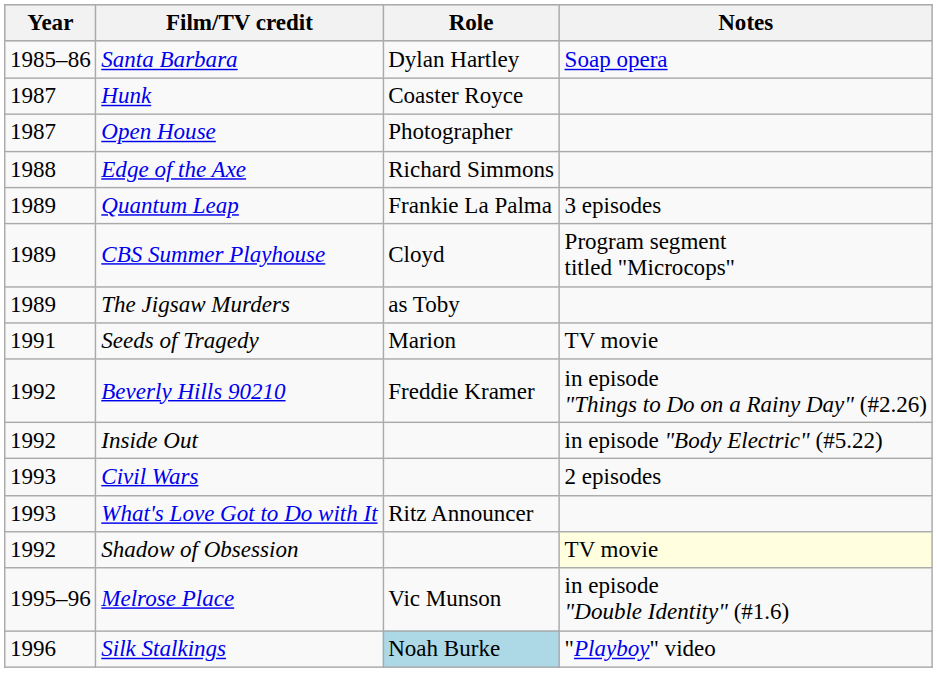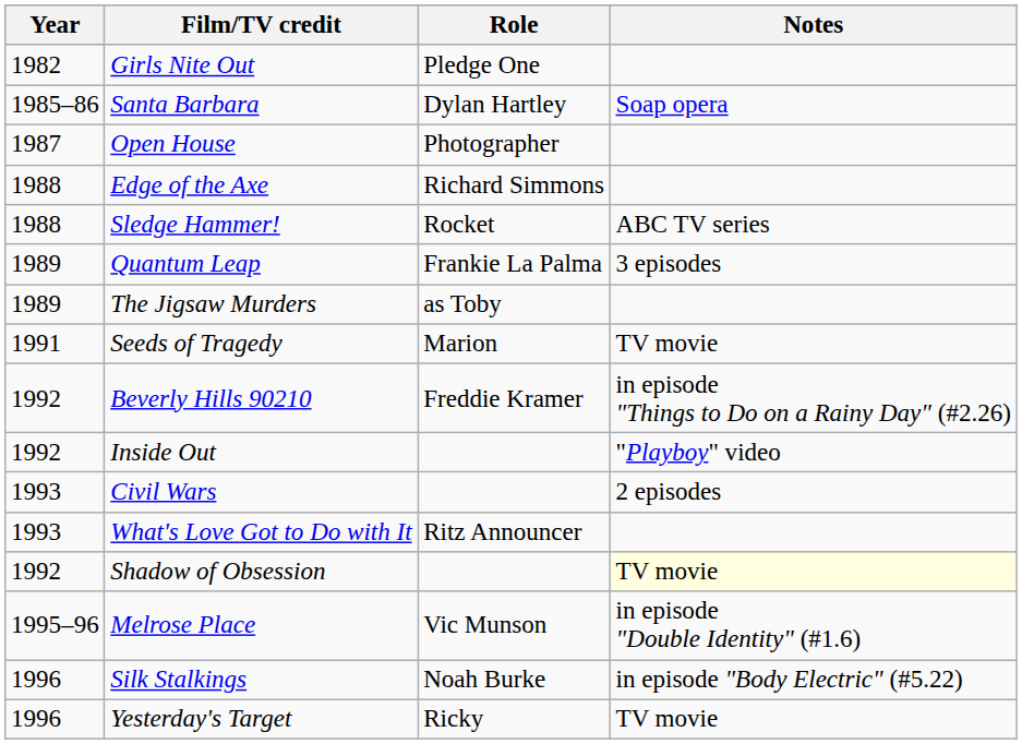 <table class="wikitable">
 <tr style="background:#b0c4de; text-align:center;">
 <th>Year</th>
 <th>Film/TV credit</th>
 <th>Role</th>
 <th>Notes</th>
 </tr>
 <tr>
+<td>1982</td>
+<td><em><a href='#'>Girls Nite Out</a></em></td>
+<td>Pledge One</td>
+<td></td>
+</tr>
+<tr>
 <td>1985–86</td>
 <td><em><a href='#'>Santa Barbara</a></em></td>
 <td>Dylan Hartley</td>
 <td><a href='#'>Soap opera</a></td>
-</tr>
-<tr>
-<td>1987</td>
-<td><em><a href='#'>Hunk</a></em></td>
-<td>Coaster Royce</td>
-<td></td>
 </tr>
 <tr>
 <td>1987</td>
 <td><em><a href='#'>Open House</a></em></td>
 <td>Photographer</td>
 <td></td>
 </tr>
 <tr>
 <td>1988</td>
 <td><em><a href='#'>Edge of the Axe</a></em></td>
 <td>Richard Simmons</td>
 <td></td>
 </tr>
 <tr>
+<td>1988</td>
+<td><em><a href='#'>Sledge Hammer!</a></em></td>
+<td>Rocket</td>
+<td>ABC TV series</td>
+</tr>
+<tr>
 <td>1989</td>
 <td><em><a href='#'>Quantum Leap</a></em></td>
 <td>Frankie La Palma</td>
 <td>3 episodes</td>
-</tr>
-<tr>
-<td>1989</td>
-<td><em><a href='#'>CBS Summer Playhouse</a></em></td>
-<td>Cloyd</td>
-<td>Program segment<br>titled "Microcops"</td>
 </tr>
 <tr>
 <td>1989</td>
 <td><em>The Jigsaw Murders</em></td>
 <td>as Toby</td>
 <td></td>
 </tr>
 <tr>
 <td>1991</td>
 <td><em>Seeds of Tragedy</em></td>
 <td>Marion</td>
 <td>TV movie</td>
 </tr>
 <tr>
 <td>1992</td>
 <td><em><a href='#'>Beverly Hills 90210</a></em></td>
 <td>Freddie Kramer</td>
 <td>in episode <br> <em>"Things to Do on a Rainy Day"</em> (#2.26)</td>
 </tr>
 <tr>
 <td>1992</td>
 <td><em>Inside Out</em></td>
 <td></td>
-<td>in episode <em>"Body Electric"</em> (#5.22)</td>
+<td>"<em><a href='#'>Playboy</a></em>" video</td>
 </tr>
 <tr>
 <td>1993</td>
 <td><em><a href='#'>Civil Wars</a></em></td>
 <td></td>
 <td>2 episodes</td>
 </tr>
 <tr>
 <td>1993</td>
 <td><em><a href='#'>What's Love Got to Do with It</a></em></td>
 <td>Ritz Announcer</td>
 <td></td>
 </tr>
 <tr>
 <td>1992</td>
 <td><em>Shadow of Obsession</em></td>
 <td></td>
 <td style="background: lightyellow;">TV movie</td>
 </tr>
 <tr>
 <td>1995–96</td>
 <td><em><a href='#'>Melrose Place</a></em></td>
 <td>Vic Munson</td>
 <td>in episode <br> <em>"Double Identity"</em> (#1.6)</td>
 </tr>
 <tr>
 <td>1996</td>
 <td><em><a href='#'>Silk Stalkings</a></em></td>
-<td style="background: lightblue;">Noah Burke</td>
-<td>"<em><a href='#'>Playboy</a></em>" video</td>
+<td>Noah Burke</td>
+<td>in episode <em>"Body Electric"</em> (#5.22)</td>
+</tr>
+<tr>
+<td>1996</td>
+<td><em>Yesterday's Target</em></td>
+<td>Ricky</td>
+<td>TV movie</td>
 </tr>
 </table>
